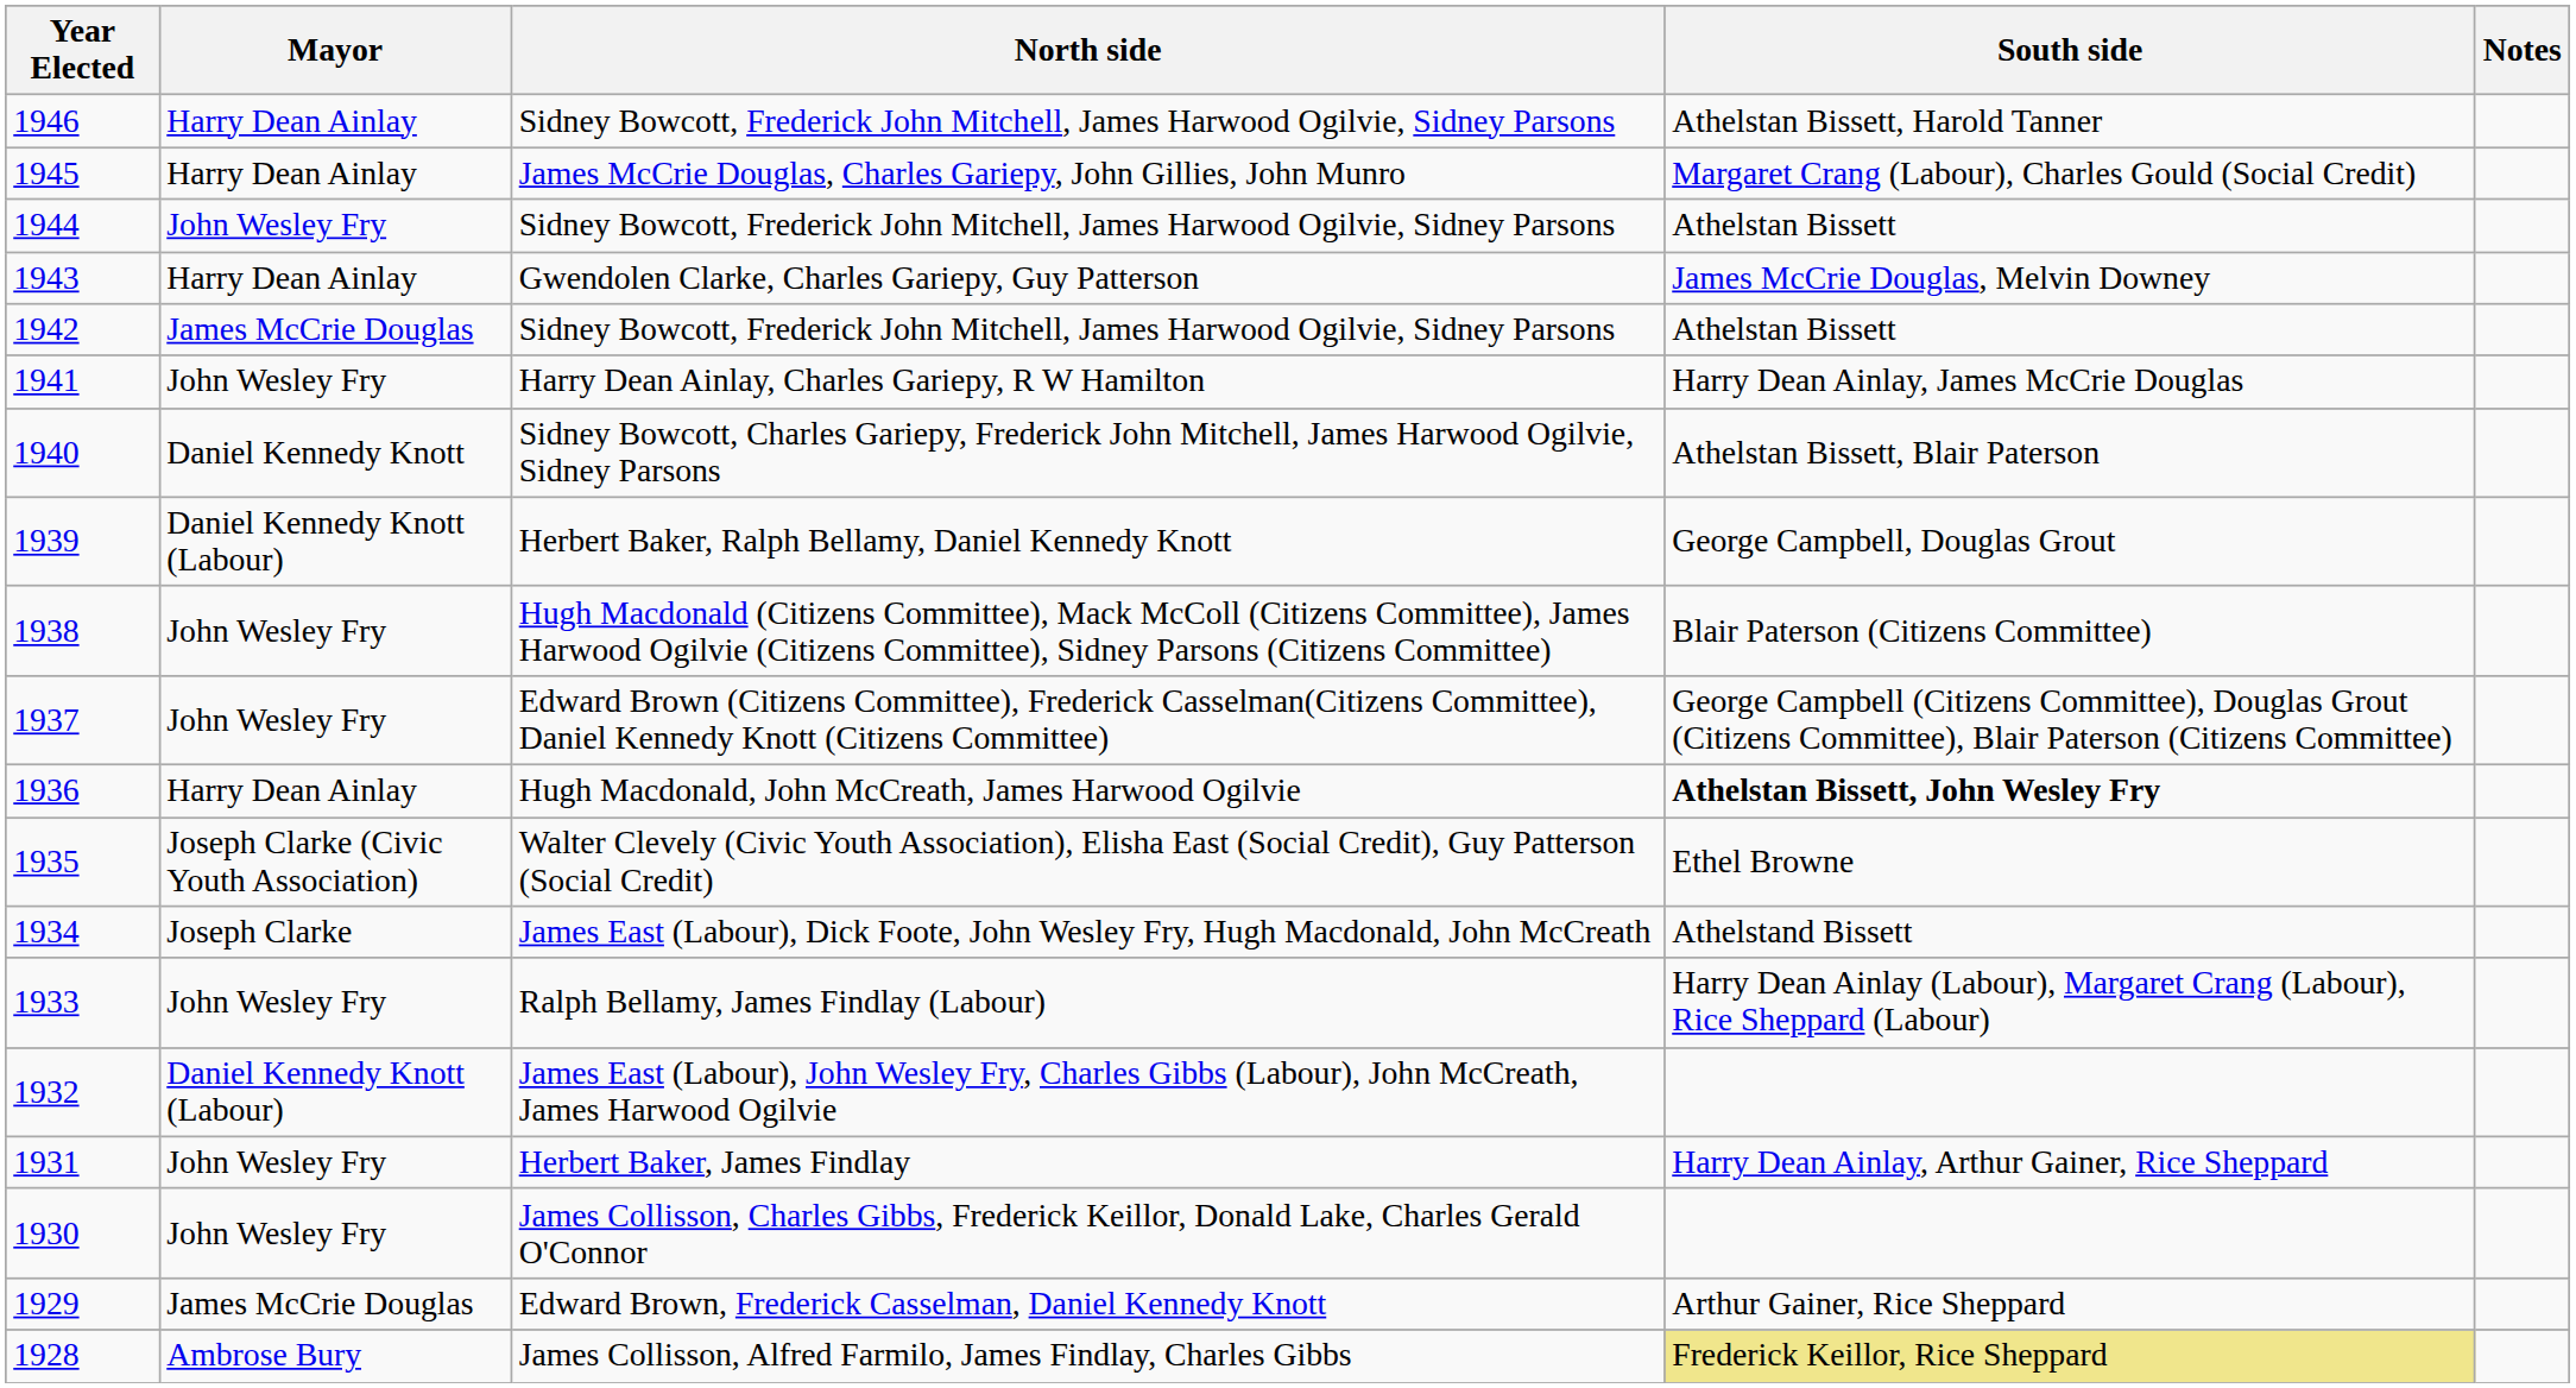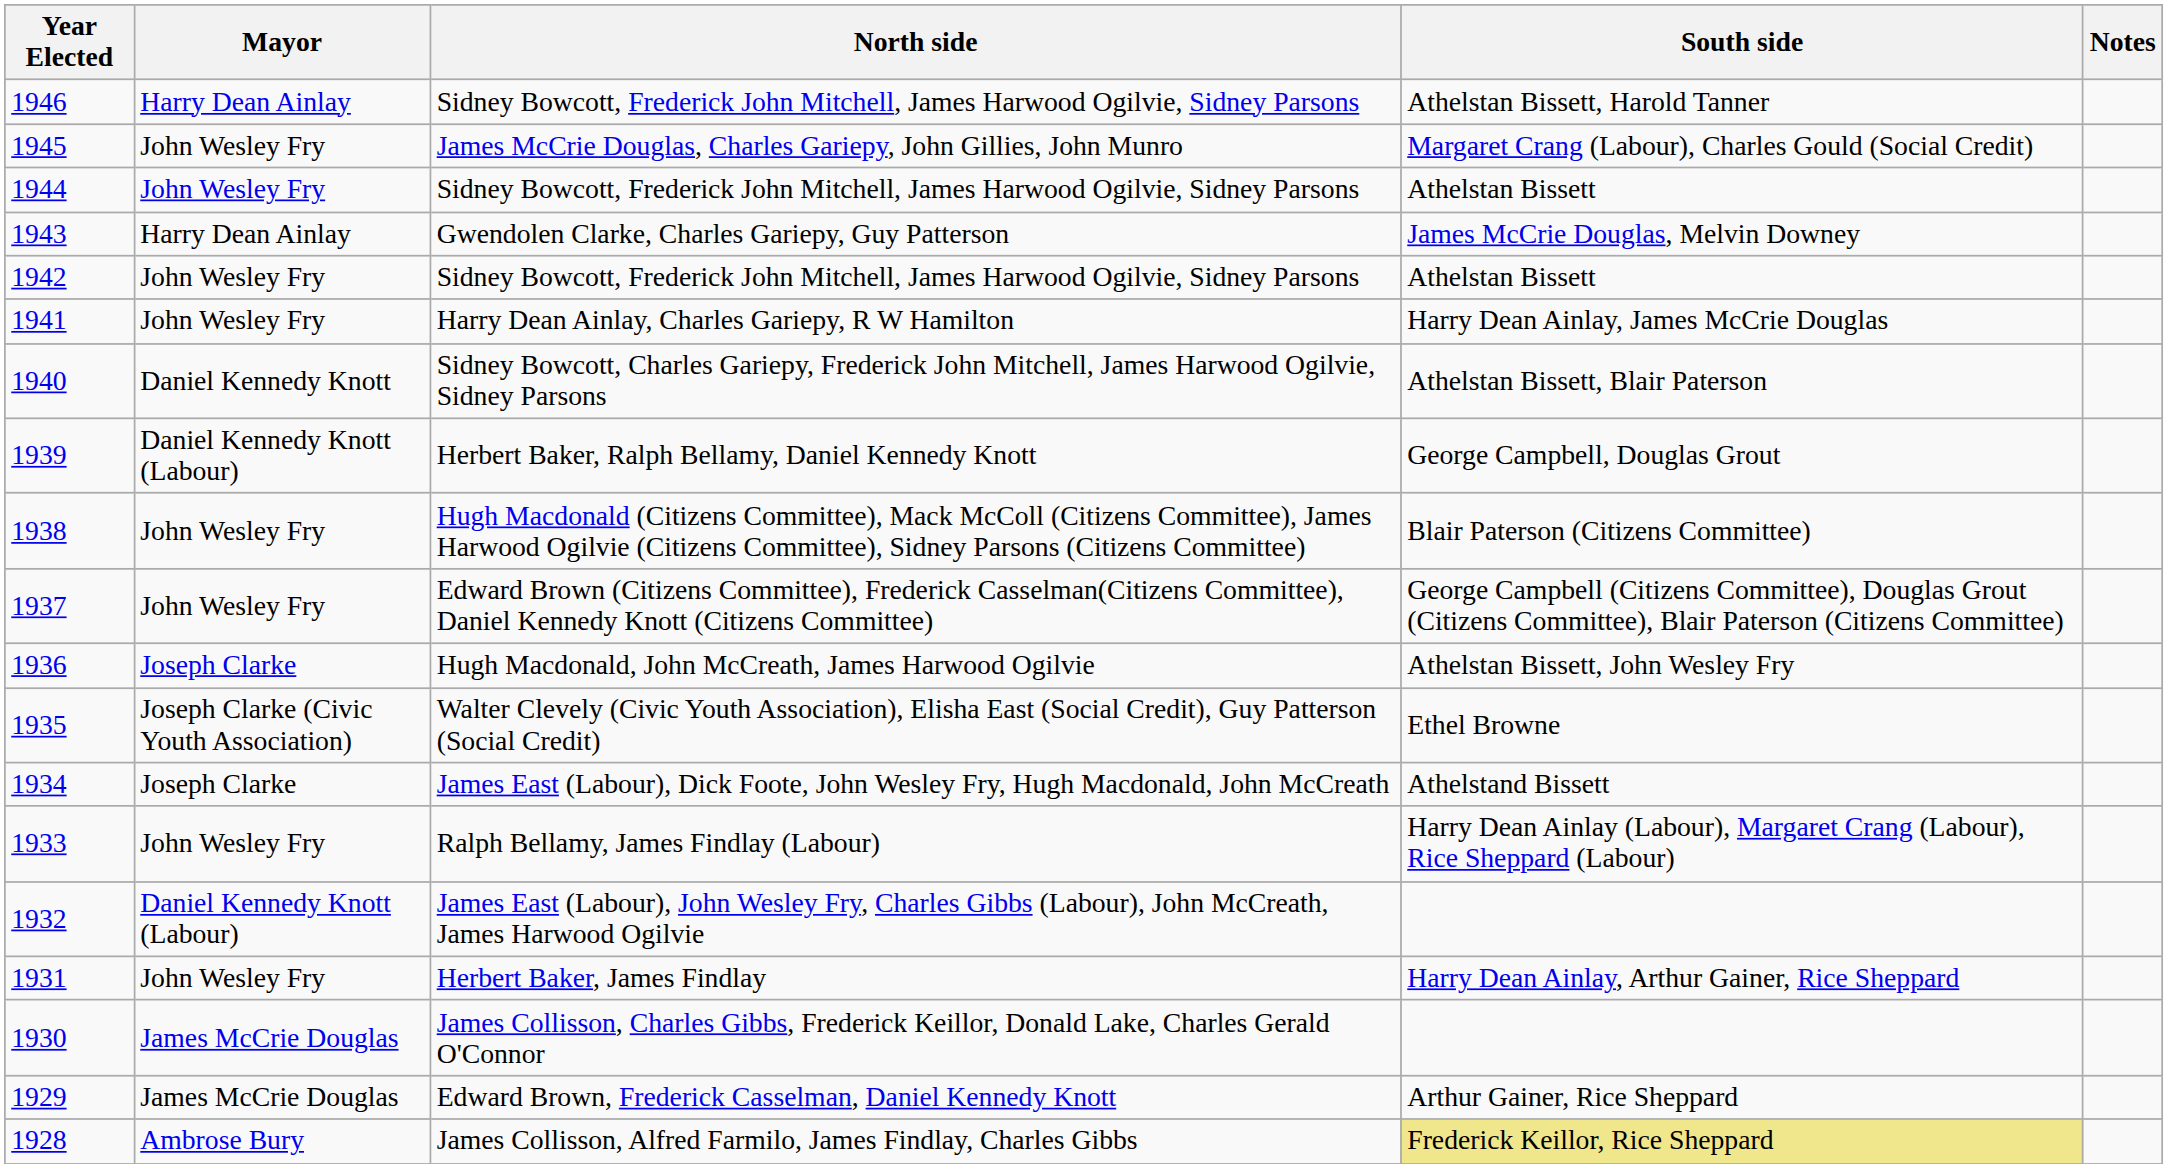 <table class="wikitable">
 <tr>
 <th>Year Elected</th>
 <th>Mayor</th>
 <th>North side</th>
 <th>South side</th>
 <th>Notes</th>
 </tr>
 <tr>
 <td><a href='#'>1946</a></td>
 <td><a href='#'>Harry Dean Ainlay</a></td>
 <td>Sidney Bowcott, <a href='#'>Frederick John Mitchell</a>, James Harwood Ogilvie, <a href='#'>Sidney Parsons</a></td>
 <td>Athelstan Bissett, Harold Tanner</td>
 <td></td>
 </tr>
 <tr>
 <td><a href='#'>1945</a></td>
-<td>Harry Dean Ainlay</td>
+<td>John Wesley Fry</td>
 <td><a href='#'>James McCrie Douglas</a>, <a href='#'>Charles Gariepy</a>, John Gillies, John Munro</td>
 <td><a href='#'>Margaret Crang</a> (Labour), Charles Gould (Social Credit)</td>
 <td></td>
 </tr>
 <tr>
 <td><a href='#'>1944</a></td>
 <td><a href='#'>John Wesley Fry</a></td>
 <td>Sidney Bowcott, Frederick John Mitchell, James Harwood Ogilvie, Sidney Parsons</td>
 <td>Athelstan Bissett</td>
 <td></td>
 </tr>
 <tr>
 <td><a href='#'>1943</a></td>
 <td>Harry Dean Ainlay</td>
 <td>Gwendolen Clarke, Charles Gariepy, Guy Patterson</td>
 <td><a href='#'>James McCrie Douglas</a>, Melvin Downey</td>
 <td></td>
 </tr>
 <tr>
 <td><a href='#'>1942</a></td>
-<td><a href='#'>James McCrie Douglas</a></td>
+<td>John Wesley Fry</td>
 <td>Sidney Bowcott, Frederick John Mitchell, James Harwood Ogilvie, Sidney Parsons</td>
 <td>Athelstan Bissett</td>
 <td></td>
 </tr>
 <tr>
 <td><a href='#'>1941</a></td>
 <td>John Wesley Fry</td>
 <td>Harry Dean Ainlay, Charles Gariepy, R W Hamilton</td>
 <td>Harry Dean Ainlay, James McCrie Douglas</td>
 <td></td>
 </tr>
 <tr>
 <td><a href='#'>1940</a></td>
 <td>Daniel Kennedy Knott</td>
 <td>Sidney Bowcott, Charles Gariepy, Frederick John Mitchell, James Harwood Ogilvie, Sidney Parsons</td>
 <td>Athelstan Bissett, Blair Paterson</td>
 <td></td>
 </tr>
 <tr>
 <td><a href='#'>1939</a></td>
 <td>Daniel Kennedy Knott (Labour)</td>
 <td>Herbert Baker, Ralph Bellamy, Daniel Kennedy Knott</td>
 <td>George Campbell, Douglas Grout</td>
 <td></td>
 </tr>
 <tr>
 <td><a href='#'>1938</a></td>
 <td>John Wesley Fry</td>
 <td><a href='#'>Hugh Macdonald</a> (Citizens Committee), Mack McColl (Citizens Committee), James Harwood Ogilvie (Citizens Committee), Sidney Parsons (Citizens Committee)</td>
 <td>Blair Paterson (Citizens Committee)</td>
 <td></td>
 </tr>
 <tr>
 <td><a href='#'>1937</a></td>
 <td>John Wesley Fry</td>
 <td>Edward Brown (Citizens Committee), Frederick Casselman(Citizens Committee), Daniel Kennedy Knott (Citizens Committee)</td>
 <td>George Campbell (Citizens Committee), Douglas Grout (Citizens Committee), Blair Paterson (Citizens Committee)</td>
 <td></td>
 </tr>
 <tr>
 <td><a href='#'>1936</a></td>
-<td>Harry Dean Ainlay</td>
+<td><a href='#'>Joseph Clarke</a></td>
 <td>Hugh Macdonald, John McCreath, James Harwood Ogilvie</td>
-<td><strong>Athelstan Bissett, John Wesley Fry</strong></td>
+<td>Athelstan Bissett, John Wesley Fry</td>
 <td></td>
 </tr>
 <tr>
 <td><a href='#'>1935</a></td>
 <td>Joseph Clarke (Civic Youth Association)</td>
 <td>Walter Clevely (Civic Youth Association), Elisha East (Social Credit), Guy Patterson (Social Credit)</td>
 <td>Ethel Browne</td>
 <td></td>
 </tr>
 <tr>
 <td><a href='#'>1934</a></td>
 <td>Joseph Clarke</td>
 <td><a href='#'>James East</a> (Labour), Dick Foote, John Wesley Fry, Hugh Macdonald, John McCreath</td>
 <td>Athelstand Bissett</td>
 <td></td>
 </tr>
 <tr>
 <td><a href='#'>1933</a></td>
 <td>John Wesley Fry</td>
 <td>Ralph Bellamy,  James Findlay (Labour)</td>
 <td>Harry Dean Ainlay (Labour), <a href='#'>Margaret Crang</a> (Labour), <a href='#'>Rice Sheppard</a> (Labour)</td>
 <td></td>
 </tr>
 <tr>
 <td><a href='#'>1932</a></td>
 <td><a href='#'>Daniel Kennedy Knott</a> (Labour)</td>
 <td><a href='#'>James East</a> (Labour), <a href='#'>John Wesley Fry</a>, <a href='#'>Charles Gibbs</a> (Labour), John McCreath, James Harwood Ogilvie</td>
 <td></td>
 <td></td>
 </tr>
 <tr>
 <td><a href='#'>1931</a></td>
 <td>John Wesley Fry</td>
 <td><a href='#'>Herbert Baker</a>, James Findlay</td>
 <td><a href='#'>Harry Dean Ainlay</a>, Arthur Gainer, <a href='#'>Rice Sheppard</a></td>
 <td></td>
 </tr>
 <tr>
 <td><a href='#'>1930</a></td>
-<td>John Wesley Fry</td>
+<td><a href='#'>James McCrie Douglas</a></td>
 <td><a href='#'>James Collisson</a>, <a href='#'>Charles Gibbs</a>, Frederick Keillor, Donald Lake, Charles Gerald O'Connor</td>
 <td></td>
 <td></td>
 </tr>
 <tr>
 <td><a href='#'>1929</a></td>
 <td>James McCrie Douglas</td>
 <td>Edward Brown, <a href='#'>Frederick Casselman</a>, <a href='#'>Daniel Kennedy Knott</a></td>
 <td>Arthur Gainer, Rice Sheppard</td>
 <td></td>
 </tr>
 <tr>
 <td><a href='#'>1928</a></td>
 <td><a href='#'>Ambrose Bury</a></td>
 <td>James Collisson, Alfred Farmilo, James Findlay, Charles Gibbs</td>
 <td style="background: khaki;">Frederick Keillor, Rice Sheppard</td>
 <td></td>
 </tr>
 </table>
